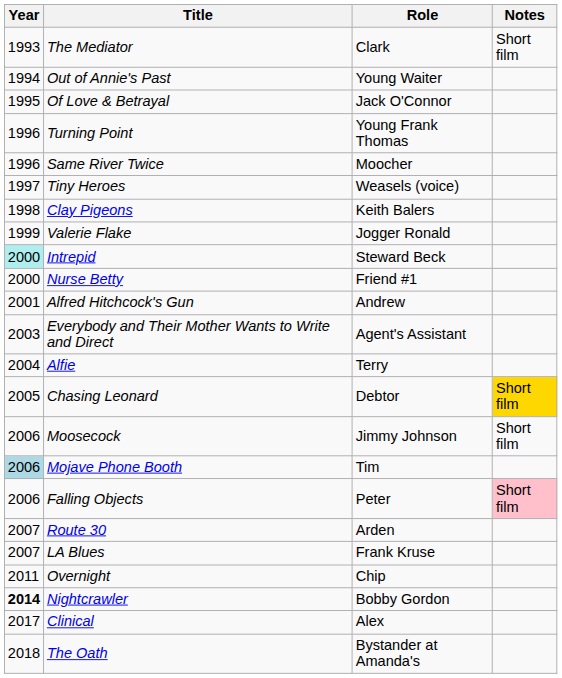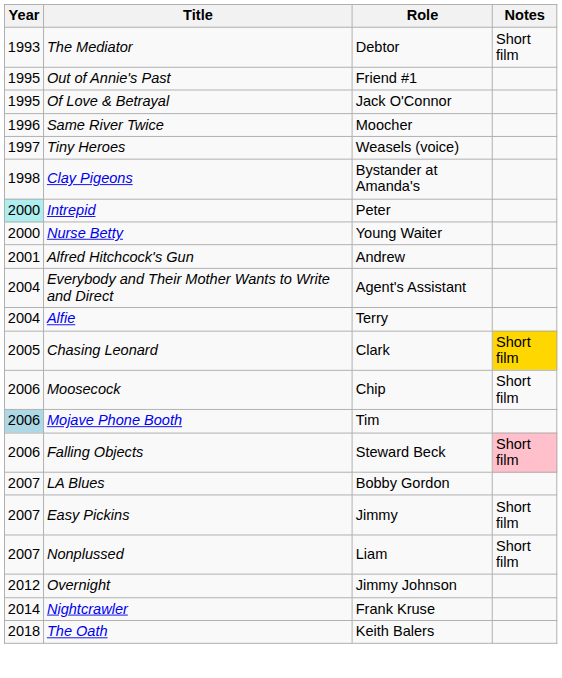 <table class="wikitable sortable">
 <tr>
 <th>Year</th>
 <th>Title</th>
 <th>Role</th>
 <th>Notes</th>
 </tr>
 <tr>
 <td>1993</td>
 <td><em>The Mediator</em></td>
-<td>Clark</td>
+<td>Debtor</td>
 <td>Short film</td>
 </tr>
 <tr>
-<td>1994</td>
+<td>1995</td>
 <td><em>Out of Annie's Past</em></td>
-<td>Young Waiter</td>
+<td>Friend #1</td>
 <td></td>
 </tr>
 <tr>
 <td>1995</td>
 <td><em>Of Love & Betrayal</em></td>
 <td>Jack O'Connor</td>
-<td></td>
-</tr>
-<tr>
-<td>1996</td>
-<td><em>Turning Point</em></td>
-<td>Young Frank Thomas</td>
 <td></td>
 </tr>
 <tr>
 <td>1996</td>
 <td><em>Same River Twice</em></td>
 <td>Moocher</td>
 <td></td>
 </tr>
 <tr>
 <td>1997</td>
 <td><em>Tiny Heroes</em></td>
 <td>Weasels (voice)</td>
 <td></td>
 </tr>
 <tr>
 <td>1998</td>
 <td><em><a href='#'>Clay Pigeons</a></em></td>
-<td>Keith Balers</td>
-<td></td>
-</tr>
-<tr>
-<td>1999</td>
-<td><em>Valerie Flake</em></td>
-<td>Jogger Ronald</td>
+<td>Bystander at Amanda's</td>
 <td></td>
 </tr>
 <tr>
 <td style="background: paleturquoise;">2000</td>
 <td><em><a href='#'>Intrepid</a></em></td>
-<td>Steward Beck</td>
+<td>Peter</td>
 <td></td>
 </tr>
 <tr>
 <td>2000</td>
 <td><em><a href='#'>Nurse Betty</a></em></td>
-<td>Friend #1</td>
+<td>Young Waiter</td>
 <td></td>
 </tr>
 <tr>
 <td>2001</td>
 <td><em>Alfred Hitchcock's Gun</em></td>
 <td>Andrew</td>
 <td></td>
 </tr>
 <tr>
-<td>2003</td>
+<td>2004</td>
 <td><em>Everybody and Their Mother Wants to Write and Direct</em></td>
 <td>Agent's Assistant</td>
 <td></td>
 </tr>
 <tr>
 <td>2004</td>
 <td><em><a href='#'>Alfie</a></em></td>
 <td>Terry</td>
 <td></td>
 </tr>
 <tr>
 <td>2005</td>
 <td><em>Chasing Leonard</em></td>
-<td>Debtor</td>
+<td>Clark</td>
 <td style="background: gold;">Short film</td>
 </tr>
 <tr>
 <td>2006</td>
 <td><em>Moosecock</em></td>
-<td>Jimmy Johnson</td>
+<td>Chip</td>
 <td>Short film</td>
 </tr>
 <tr>
 <td style="background: lightblue;">2006</td>
 <td><em><a href='#'>Mojave Phone Booth</a></em></td>
 <td>Tim</td>
 <td></td>
 </tr>
 <tr>
 <td>2006</td>
 <td><em>Falling Objects</em></td>
-<td>Peter</td>
+<td>Steward Beck</td>
 <td style="background: pink;">Short film</td>
 </tr>
 <tr>
 <td>2007</td>
-<td><em><a href='#'>Route 30</a></em></td>
-<td>Arden</td>
+<td><em>LA Blues</em></td>
+<td>Bobby Gordon</td>
 <td></td>
 </tr>
 <tr>
 <td>2007</td>
-<td><em>LA Blues</em></td>
-<td>Frank Kruse</td>
+<td><em>Easy Pickins</em></td>
+<td>Jimmy</td>
+<td>Short film</td>
+</tr>
+<tr>
+<td>2007</td>
+<td><em>Nonplussed</em></td>
+<td>Liam</td>
+<td>Short film</td>
+</tr>
+<tr>
+<td>2012</td>
+<td><em>Overnight</em></td>
+<td>Jimmy Johnson</td>
 <td></td>
 </tr>
 <tr>
-<td>2011</td>
-<td><em>Overnight</em></td>
-<td>Chip</td>
-<td></td>
-</tr>
-<tr>
-<td><strong>2014</strong></td>
+<td>2014</td>
 <td><em><a href='#'>Nightcrawler</a></em></td>
-<td>Bobby Gordon</td>
-<td></td>
-</tr>
-<tr>
-<td>2017</td>
-<td><em><a href='#'>Clinical</a></em></td>
-<td>Alex</td>
+<td>Frank Kruse</td>
 <td></td>
 </tr>
 <tr>
 <td>2018</td>
 <td><em><a href='#'>The Oath</a></em></td>
-<td>Bystander at Amanda's</td>
+<td>Keith Balers</td>
 <td></td>
 </tr>
 </table>
